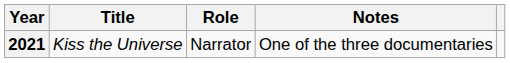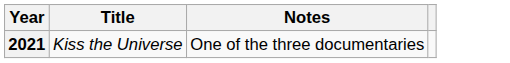 <table class="wikitable plainrowheaders sortable">
 <tr>
 <th scope="col">Year</th>
 <th scope="col">Title</th>
-<th scope="col">Role</th>
 <th scope="col" class="unsortable">Notes</th>
 <th scope="col" class="unsortable"></th>
 </tr>
 <tr>
 <th scope="row">2021</th>
 <td><em>Kiss the Universe</em></td>
-<td>Narrator</td>
 <td>One of the three documentaries</td>
 <td style="text-align:center"></td>
 </tr>
 </table>
